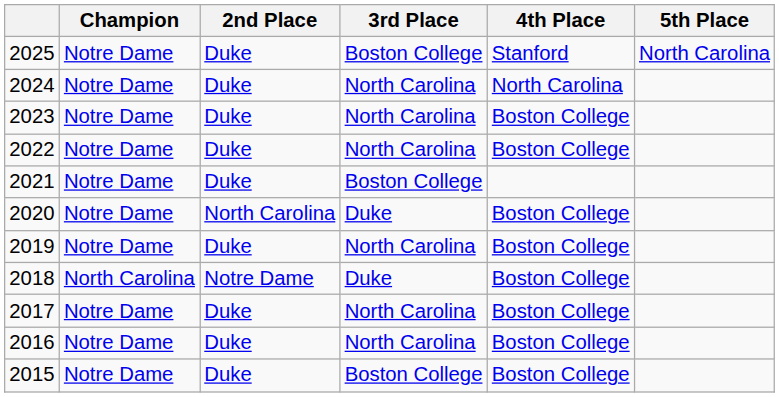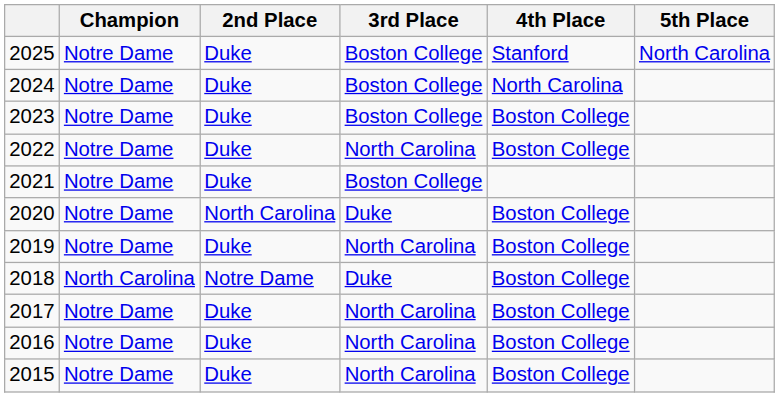 <table class="wikitable">
 <tr>
 <th></th>
 <th>Champion</th>
 <th>2nd Place</th>
 <th>3rd Place</th>
 <th>4th Place</th>
 <th>5th Place</th>
 </tr>
 <tr>
 <td>2025</td>
 <td><a href='#'>Notre Dame</a> </td>
 <td><a href='#'>Duke</a></td>
 <td><a href='#'>Boston College</a></td>
 <td><a href='#'>Stanford</a></td>
 <td><a href='#'>North Carolina</a></td>
 </tr>
 <tr>
 <td>2024</td>
 <td><a href='#'>Notre Dame</a> </td>
 <td><a href='#'>Duke</a></td>
-<td><a href='#'>North Carolina</a></td>
+<td><a href='#'>Boston College</a></td>
 <td><a href='#'>North Carolina</a></td>
 <td></td>
 </tr>
 <tr>
 <td>2023</td>
 <td><a href='#'>Notre Dame</a> </td>
 <td><a href='#'>Duke</a></td>
-<td><a href='#'>North Carolina</a></td>
+<td><a href='#'>Boston College</a></td>
 <td><a href='#'>Boston College</a></td>
 <td></td>
 </tr>
 <tr>
 <td>2022</td>
 <td><a href='#'>Notre Dame</a> </td>
 <td><a href='#'>Duke</a></td>
 <td><a href='#'>North Carolina</a></td>
 <td><a href='#'>Boston College</a></td>
 <td></td>
 </tr>
 <tr>
 <td>2021</td>
 <td><a href='#'>Notre Dame</a> </td>
 <td><a href='#'>Duke</a></td>
 <td><a href='#'>Boston College</a></td>
 <td></td>
 <td></td>
 </tr>
 <tr>
 <td>2020</td>
 <td><a href='#'>Notre Dame</a> </td>
 <td><a href='#'>North Carolina</a></td>
 <td><a href='#'>Duke</a></td>
 <td><a href='#'>Boston College</a></td>
 <td></td>
 </tr>
 <tr>
 <td>2019</td>
 <td><a href='#'>Notre Dame</a> </td>
 <td><a href='#'>Duke</a></td>
 <td><a href='#'>North Carolina</a></td>
 <td><a href='#'>Boston College</a></td>
 <td></td>
 </tr>
 <tr>
 <td>2018</td>
 <td><a href='#'>North Carolina</a> </td>
 <td><a href='#'>Notre Dame</a></td>
 <td><a href='#'>Duke</a></td>
 <td><a href='#'>Boston College</a></td>
 <td></td>
 </tr>
 <tr>
 <td>2017</td>
 <td><a href='#'>Notre Dame</a> </td>
 <td><a href='#'>Duke</a></td>
 <td><a href='#'>North Carolina</a></td>
 <td><a href='#'>Boston College</a></td>
 <td></td>
 </tr>
 <tr>
 <td>2016</td>
 <td><a href='#'>Notre Dame</a> </td>
 <td><a href='#'>Duke</a></td>
 <td><a href='#'>North Carolina</a></td>
 <td><a href='#'>Boston College</a></td>
 <td></td>
 </tr>
 <tr>
 <td>2015</td>
 <td><a href='#'>Notre Dame</a> </td>
 <td><a href='#'>Duke</a></td>
-<td><a href='#'>Boston College</a></td>
+<td><a href='#'>North Carolina</a></td>
 <td><a href='#'>Boston College</a></td>
 <td></td>
 </tr>
 </table>
